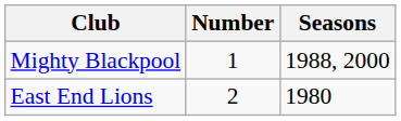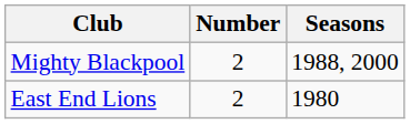 <table class="wikitable sortable">
 <tr>
 <th>Club</th>
 <th>Number</th>
 <th>Seasons</th>
 </tr>
 <tr>
 <td><a href='#'>Mighty Blackpool</a></td>
-<td style="text-align:center">1</td>
+<td style="text-align:center">2</td>
 <td>1988, 2000</td>
 </tr>
 <tr>
 <td><a href='#'>East End Lions</a></td>
 <td style="text-align:center">2</td>
 <td>1980</td>
 </tr>
 </table>
